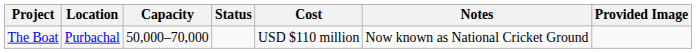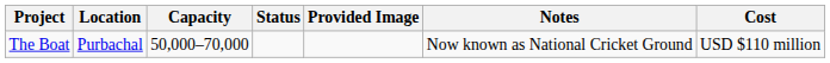 <table class="wikitable">
 <tr>
 <th>Project</th>
 <th>Location</th>
 <th>Capacity</th>
 <th>Status</th>
+<th>Provided Image</th>
+<th>Notes</th>
 <th>Cost</th>
-<th>Notes</th>
-<th>Provided Image</th>
 </tr>
 <tr>
 <td><a href='#'>The Boat</a></td>
 <td><a href='#'>Purbachal</a></td>
 <td>50,000–70,000</td>
 <td></td>
+<td></td>
+<td>Now known as National Cricket Ground</td>
 <td>USD $110 million</td>
-<td>Now known as National Cricket Ground</td>
-<td></td>
 </tr>
 </table>
